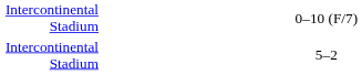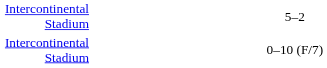 <table>
 <tr>
 <th width=150></th>
 <th width=200></th>
 <th width=80></th>
 <th width=200></th>
 </tr>
 <tr>
 <td align=right><a href='#'>Intercontinental Stadium</a></td>
+<td align=right><strong></strong></td>
+<td align=center>5–2</td>
+<td></td>
+</tr>
+<tr>
+<td align=right><a href='#'>Intercontinental Stadium</a></td>
 <td align=right></td>
 <td align=center>0–10 (F/7)</td>
 <td><strong></strong></td>
 </tr>
-<tr>
-<td align=right><a href='#'>Intercontinental Stadium</a></td>
-<td align=right><strong></strong></td>
-<td align=center>5–2</td>
-<td></td>
-</tr>
 </table>
